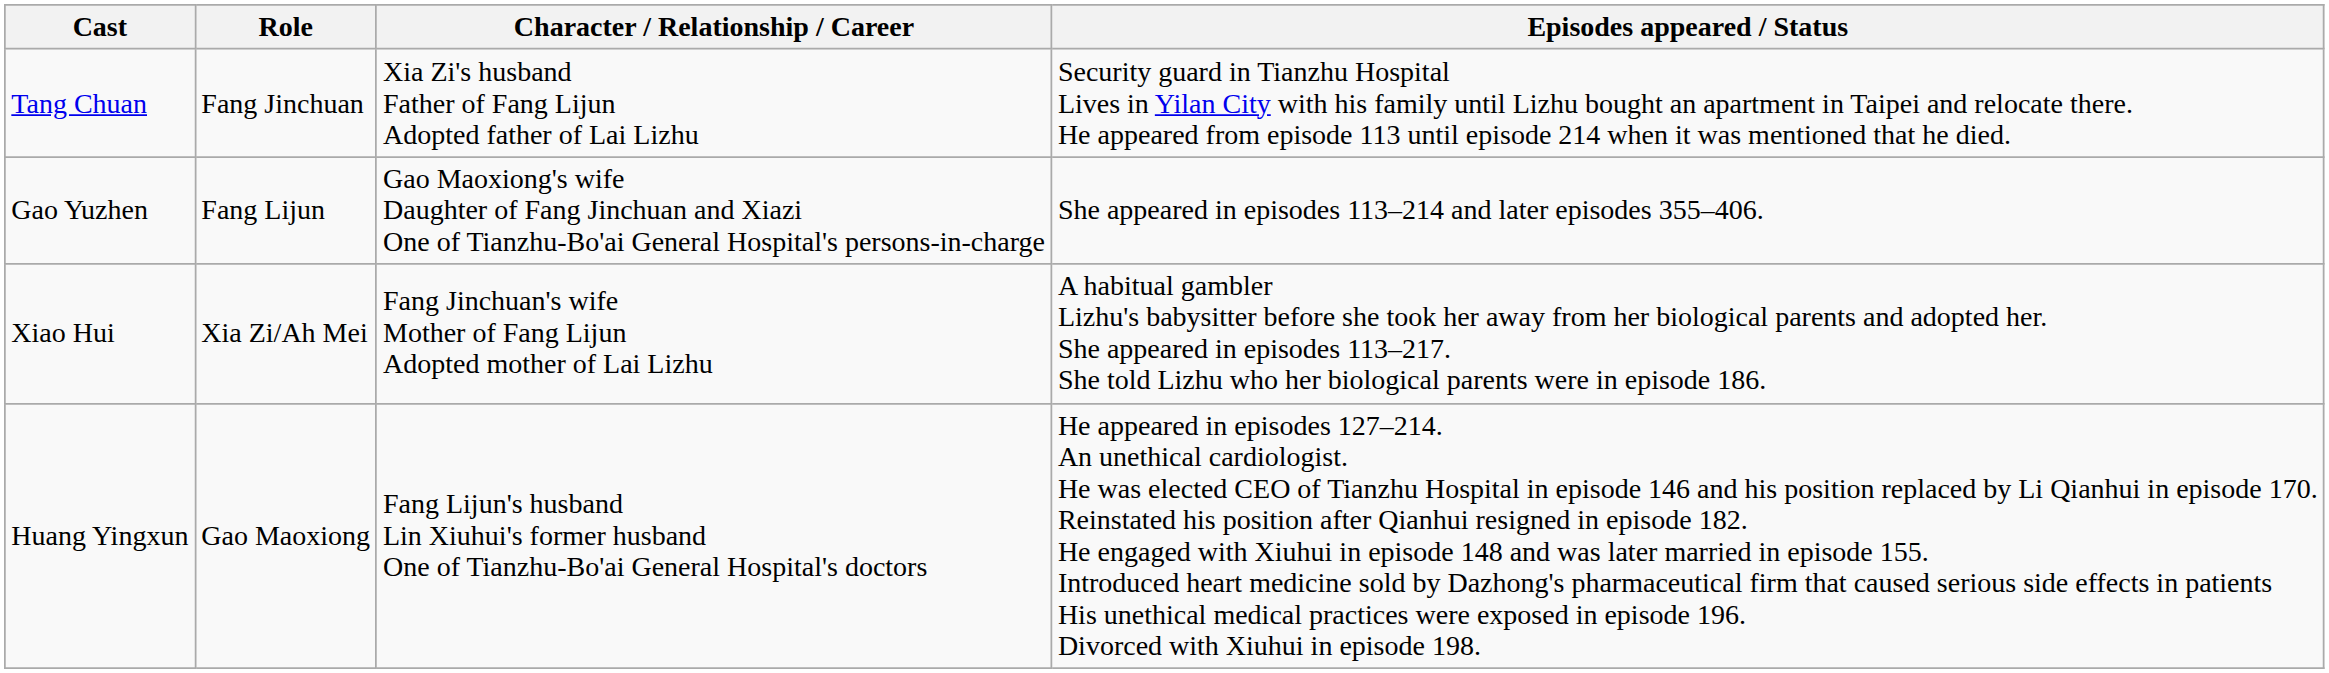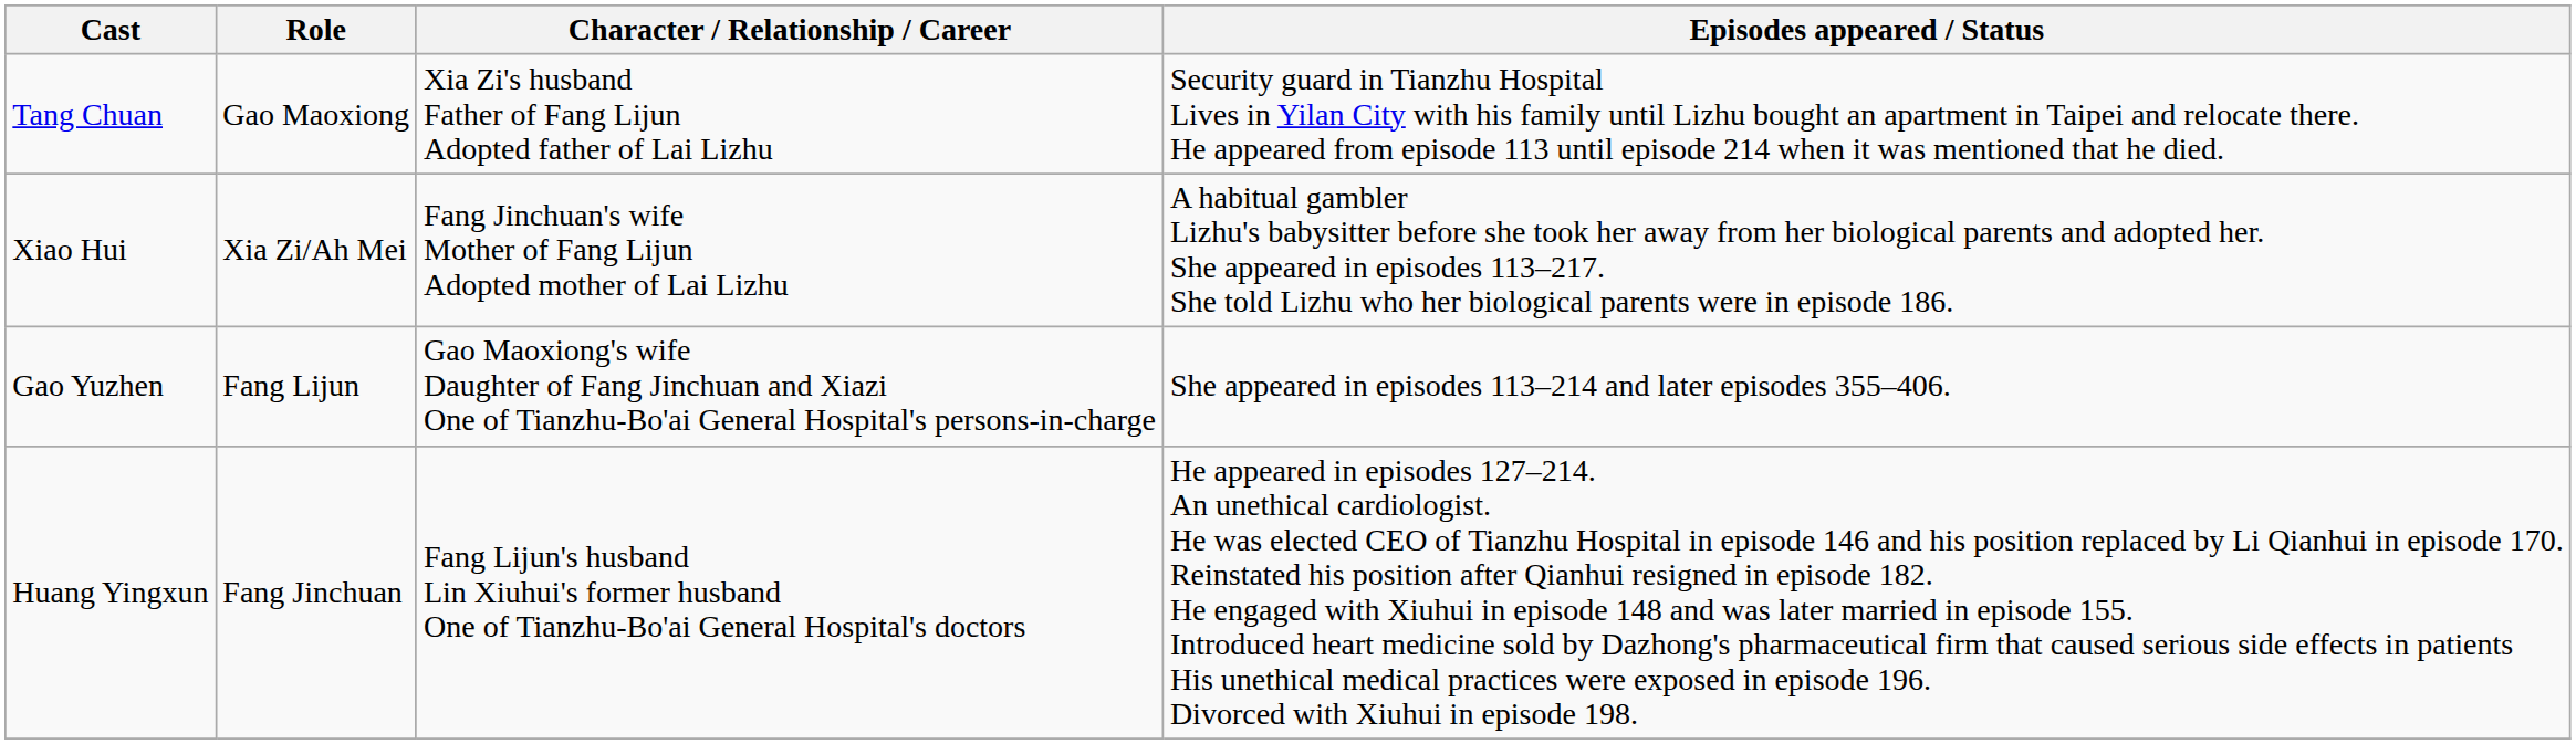 <table class="wikitable">
 <tr>
 <th>Cast</th>
 <th>Role</th>
 <th>Character / Relationship / Career</th>
 <th>Episodes appeared / Status</th>
 </tr>
 <tr>
 <td><a href='#'>Tang Chuan</a></td>
-<td>Fang Jinchuan</td>
+<td>Gao Maoxiong</td>
 <td>Xia Zi's husband <br> Father of Fang Lijun <br> Adopted father of Lai Lizhu</td>
 <td>Security guard in Tianzhu Hospital<br>Lives in <a href='#'>Yilan City</a> with his family until Lizhu bought an apartment in Taipei and relocate there.<br>He appeared from episode 113 until episode 214 when it was mentioned that he died.</td>
+</tr>
+<tr>
+<td>Xiao Hui</td>
+<td>Xia Zi/Ah Mei</td>
+<td>Fang Jinchuan's wife <br> Mother of Fang Lijun <br> Adopted mother of Lai Lizhu</td>
+<td>A habitual gambler<br>Lizhu's babysitter before she took her away from her biological parents and adopted her.<br>She appeared in episodes 113–217. <br>She told Lizhu who her biological parents were in episode 186.</td>
 </tr>
 <tr>
 <td>Gao Yuzhen</td>
 <td>Fang Lijun</td>
 <td>Gao Maoxiong's wife <br> Daughter of Fang Jinchuan and Xiazi <br> One of Tianzhu-Bo'ai General Hospital's persons-in-charge</td>
 <td>She appeared in episodes 113–214 and later episodes 355–406.</td>
 </tr>
 <tr>
-<td>Xiao Hui</td>
-<td>Xia Zi/Ah Mei</td>
-<td>Fang Jinchuan's wife <br> Mother of Fang Lijun <br> Adopted mother of Lai Lizhu</td>
-<td>A habitual gambler<br>Lizhu's babysitter before she took her away from her biological parents and adopted her.<br>She appeared in episodes 113–217. <br>She told Lizhu who her biological parents were in episode 186.</td>
-</tr>
-<tr>
 <td>Huang Yingxun</td>
-<td>Gao Maoxiong</td>
+<td>Fang Jinchuan</td>
 <td>Fang Lijun's husband <br> Lin Xiuhui's former husband <br> One of Tianzhu-Bo'ai General Hospital's doctors</td>
 <td>He appeared in episodes 127–214.<br>An unethical cardiologist.<br>He was elected CEO of Tianzhu Hospital in episode 146 and his position replaced by Li Qianhui in episode 170.<br>Reinstated his position after Qianhui resigned in episode 182.<br>He engaged with Xiuhui in episode 148 and was later married in episode 155.<br>Introduced heart medicine sold by Dazhong's pharmaceutical firm that caused serious side effects in patients<br>His unethical medical practices were exposed in episode 196.<br>Divorced with Xiuhui in episode 198.</td>
 </tr>
 </table>
